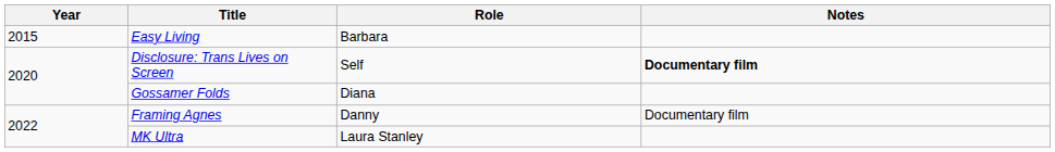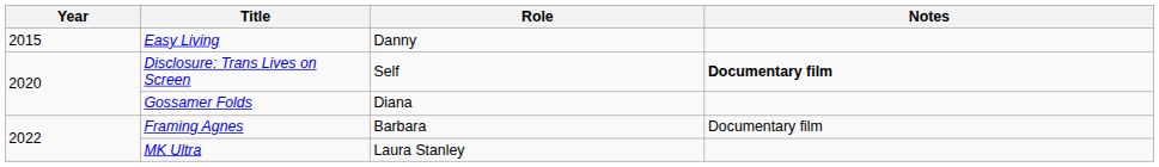 <table class="wikitable sortable">
 <tr>
 <th>Year</th>
 <th style="width:20%;">Title</th>
 <th>Role</th>
 <th class="unsortable">Notes</th>
 </tr>
 <tr>
 <td>2015</td>
 <td><em><a href='#'>Easy Living</a></em></td>
-<td>Barbara</td>
+<td>Danny</td>
 <td></td>
 </tr>
 <tr>
 <td rowspan="2">2020</td>
 <td><em><a href='#'>Disclosure: Trans Lives on Screen</a></em></td>
 <td>Self</td>
 <td><strong>Documentary film</strong></td>
 </tr>
 <tr>
 <td><em><a href='#'>Gossamer Folds</a></em></td>
 <td>Diana</td>
 <td></td>
 </tr>
 <tr>
 <td rowspan="2">2022</td>
 <td><em><a href='#'>Framing Agnes</a></em></td>
-<td>Danny</td>
+<td>Barbara</td>
 <td>Documentary film</td>
 </tr>
 <tr>
 <td><a href='#'><em>MK Ultra</em></a></td>
 <td>Laura Stanley</td>
 <td></td>
 </tr>
 </table>
